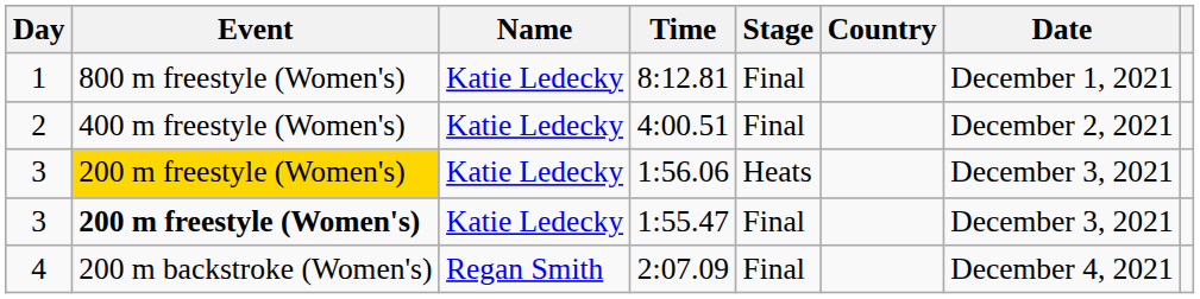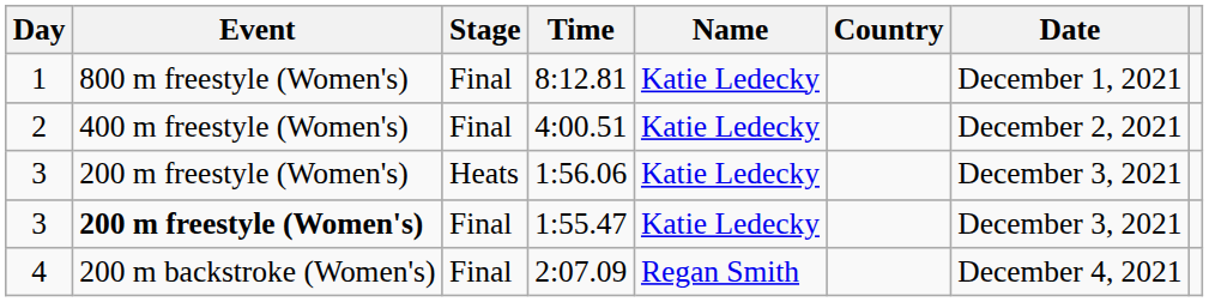 <table class="wikitable">
 <tr>
 <th>Day</th>
 <th>Event</th>
+<th>Stage</th>
+<th>Time</th>
 <th>Name</th>
-<th>Time</th>
-<th>Stage</th>
 <th>Country</th>
 <th>Date</th>
 <th></th>
 </tr>
 <tr>
 <td style="text-align:center;">1</td>
 <td>800 m freestyle (Women's)</td>
+<td>Final</td>
+<td>8:12.81</td>
 <td><a href='#'>Katie Ledecky</a></td>
-<td>8:12.81</td>
-<td>Final</td>
 <td></td>
 <td>December 1, 2021</td>
 <td style="text-align:center;"></td>
 </tr>
 <tr>
 <td style="text-align:center;">2</td>
 <td>400 m freestyle (Women's)</td>
+<td>Final</td>
+<td>4:00.51</td>
 <td><a href='#'>Katie Ledecky</a></td>
-<td>4:00.51</td>
-<td>Final</td>
 <td></td>
 <td>December 2, 2021</td>
 <td style="text-align:center;"></td>
 </tr>
 <tr>
 <td style="text-align:center;">3</td>
-<td style="background: gold;">200 m freestyle (Women's)</td>
+<td>200 m freestyle (Women's)</td>
+<td>Heats</td>
+<td>1:56.06</td>
 <td><a href='#'>Katie Ledecky</a></td>
-<td>1:56.06</td>
-<td>Heats</td>
 <td></td>
 <td>December 3, 2021</td>
 <td style="text-align:center;"></td>
 </tr>
 <tr>
 <td style="text-align:center;">3</td>
 <td><strong>200 m freestyle (Women's)</strong></td>
+<td>Final</td>
+<td>1:55.47</td>
 <td><a href='#'>Katie Ledecky</a></td>
-<td>1:55.47</td>
-<td>Final</td>
 <td></td>
 <td>December 3, 2021</td>
 <td style="text-align:center;"></td>
 </tr>
 <tr>
 <td style="text-align:center;">4</td>
 <td>200 m backstroke (Women's)</td>
+<td>Final</td>
+<td>2:07.09</td>
 <td><a href='#'>Regan Smith</a></td>
-<td>2:07.09</td>
-<td>Final</td>
 <td></td>
 <td>December 4, 2021</td>
 <td style="text-align:center;"></td>
 </tr>
 </table>
